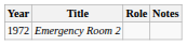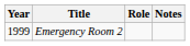 <table class="wikitable sortable">
 <tr>
 <th>Year</th>
 <th>Title</th>
 <th>Role</th>
 <th>Notes</th>
 </tr>
 <tr>
-<td>1972</td>
+<td>1999</td>
 <td><em>Emergency Room 2</em></td>
 <td></td>
 <td></td>
 </tr>
 </table>
